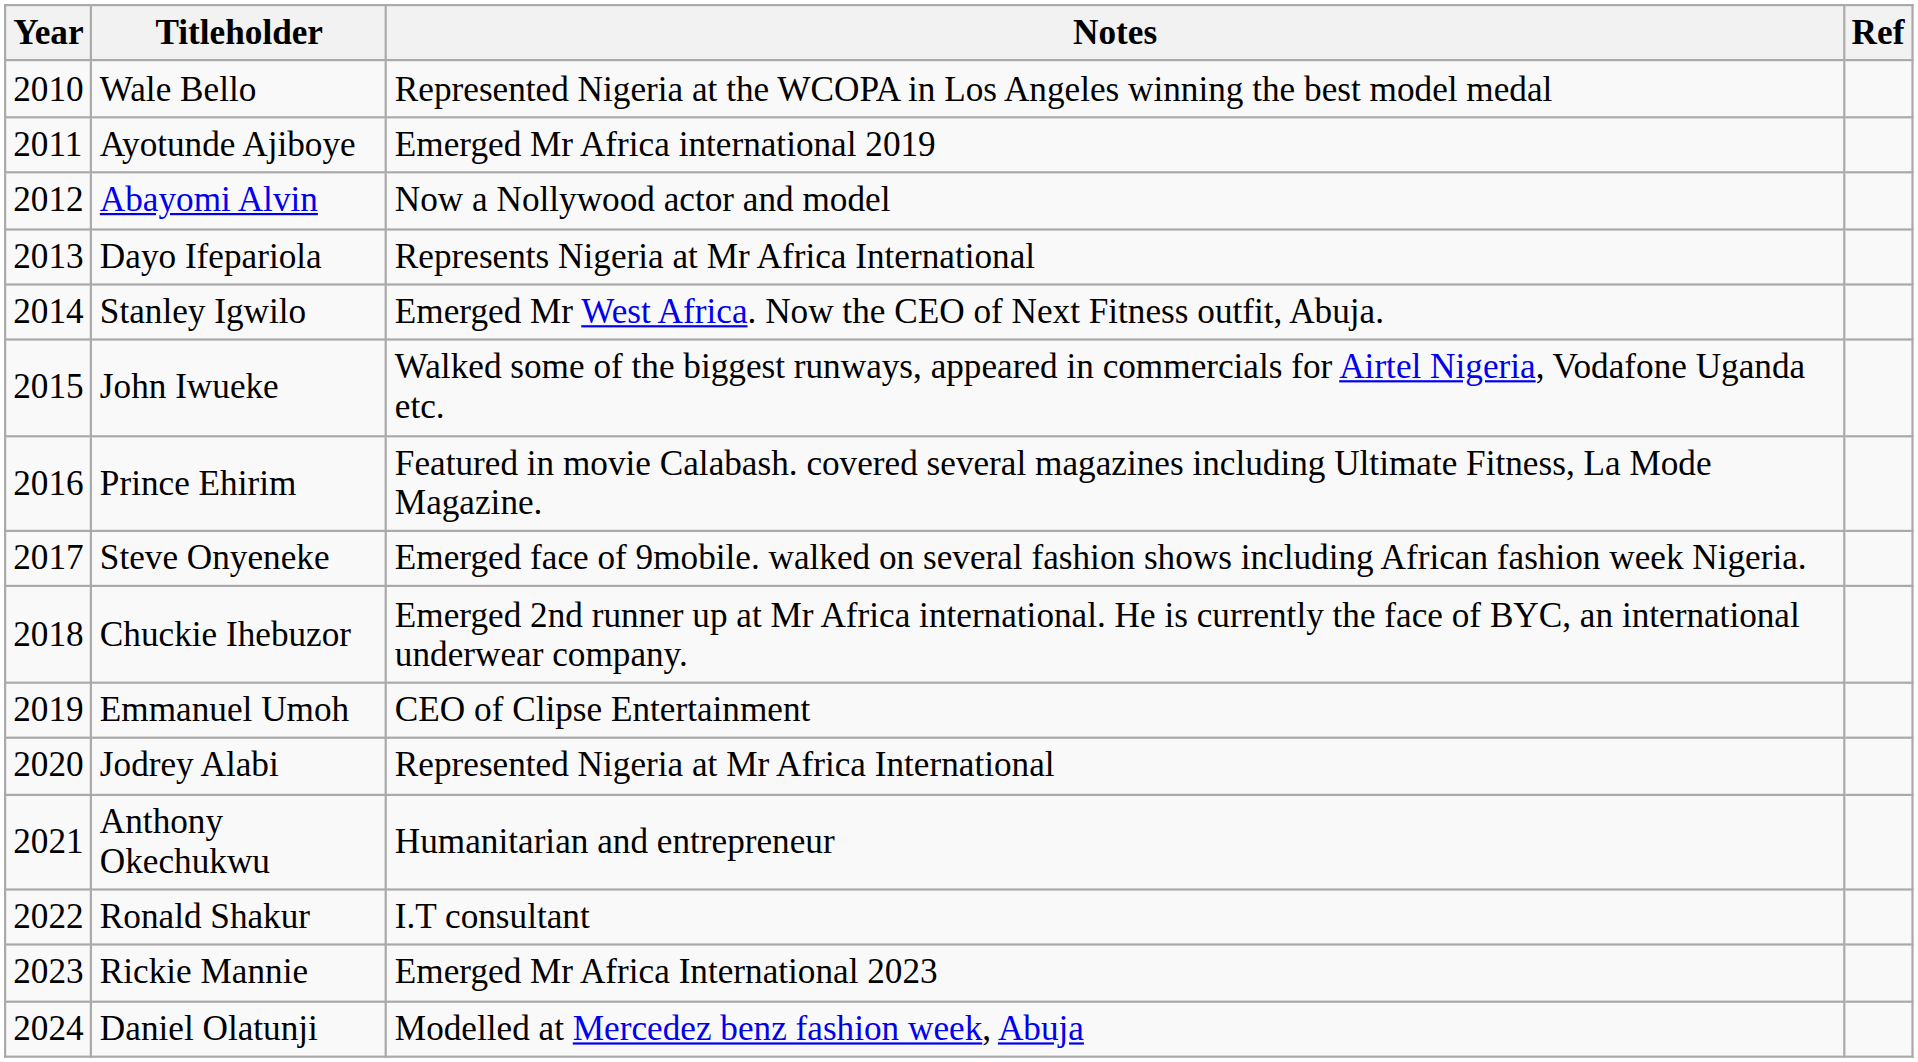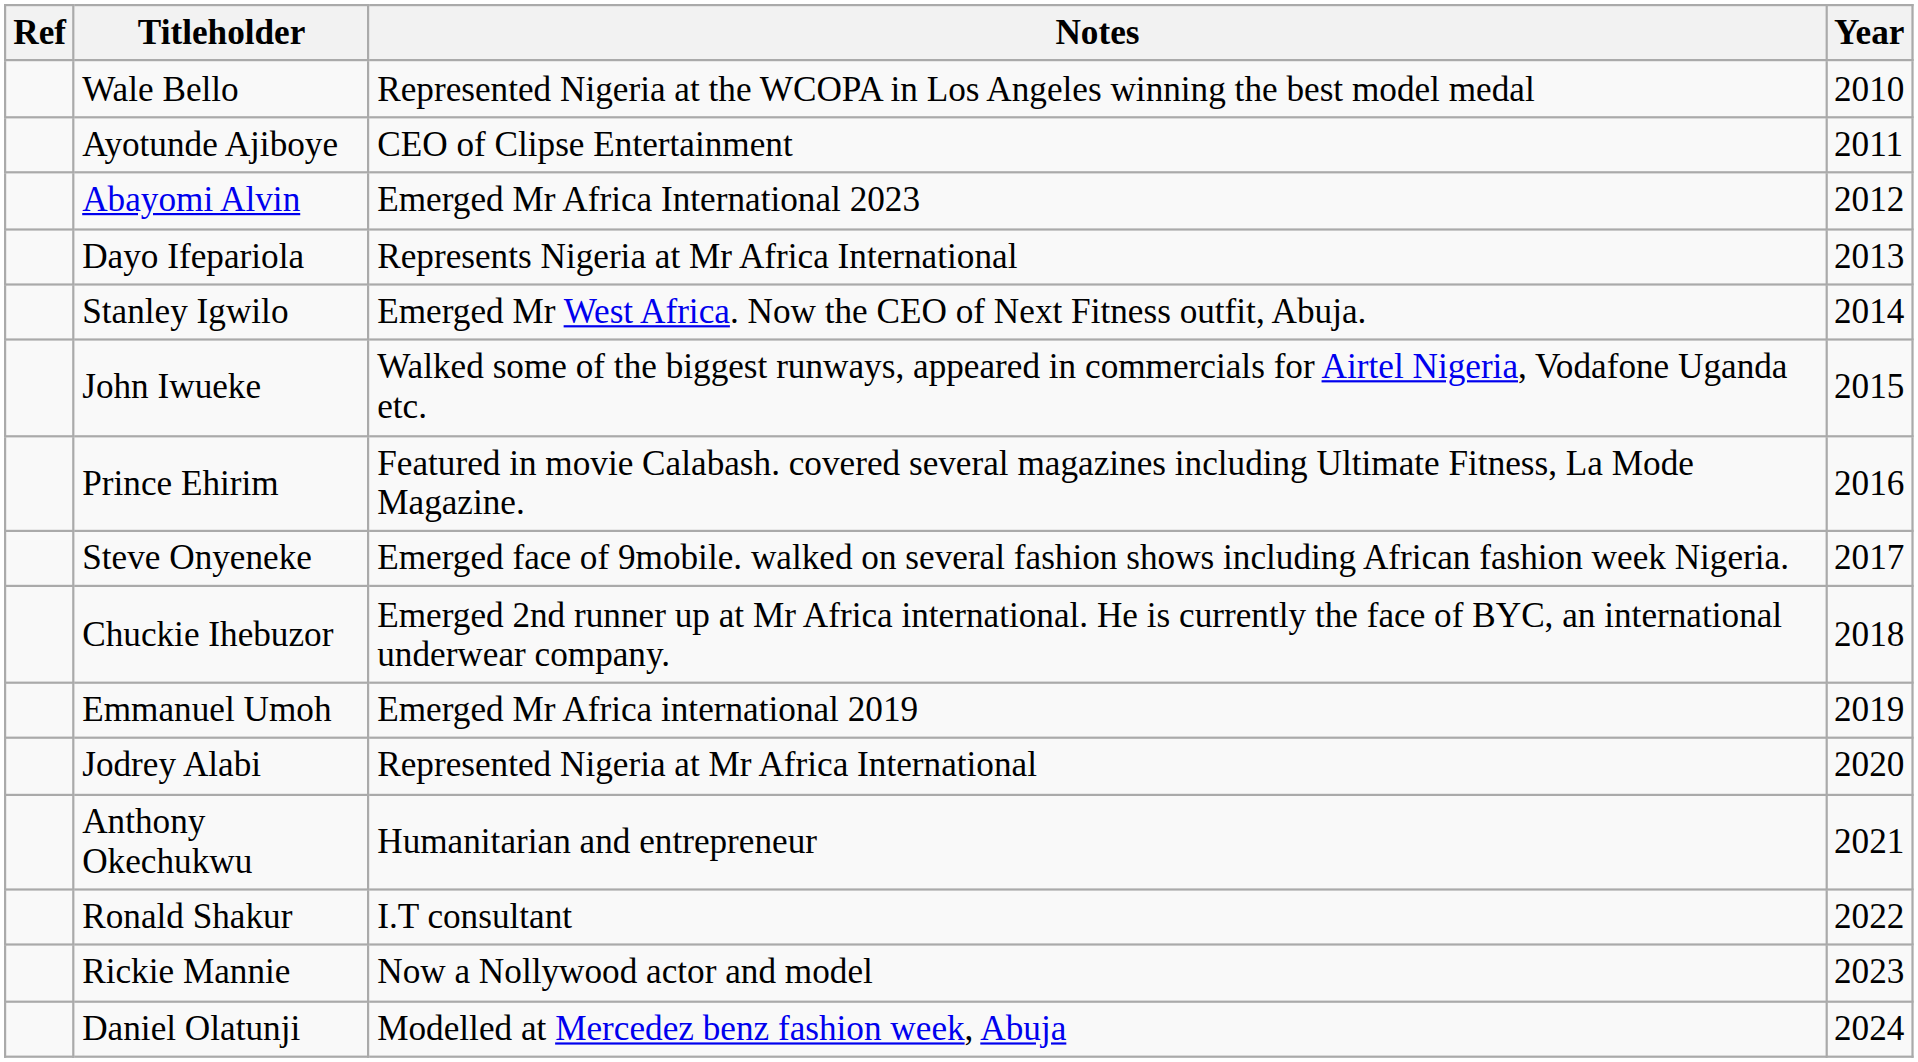 <table class="wikitable">
 <tr>
-<th>Year</th>
+<th>Ref</th>
 <th>Titleholder</th>
 <th>Notes</th>
-<th>Ref</th>
+<th>Year</th>
 </tr>
 <tr>
-<td>2010</td>
+<td></td>
 <td>Wale Bello</td>
 <td>Represented Nigeria at the WCOPA in Los Angeles winning the best model medal</td>
-<td></td>
+<td>2010</td>
 </tr>
 <tr>
+<td></td>
+<td>Ayotunde Ajiboye</td>
+<td>CEO of Clipse Entertainment</td>
 <td>2011</td>
-<td>Ayotunde Ajiboye</td>
-<td>Emerged Mr Africa international 2019</td>
-<td></td>
 </tr>
 <tr>
+<td></td>
+<td><a href='#'>Abayomi Alvin</a></td>
+<td>Emerged Mr Africa International 2023</td>
 <td>2012</td>
-<td><a href='#'>Abayomi Alvin</a></td>
-<td>Now a Nollywood actor and model</td>
-<td></td>
 </tr>
 <tr>
-<td>2013</td>
+<td></td>
 <td>Dayo Ifepariola</td>
 <td>Represents Nigeria at Mr Africa International</td>
-<td></td>
+<td>2013</td>
 </tr>
 <tr>
-<td>2014</td>
+<td></td>
 <td>Stanley Igwilo</td>
 <td>Emerged Mr <a href='#'>West Africa</a>. Now the CEO of Next Fitness outfit, Abuja.</td>
-<td></td>
+<td>2014</td>
 </tr>
 <tr>
-<td>2015</td>
+<td></td>
 <td>John Iwueke</td>
 <td>Walked some of the biggest runways, appeared in commercials for <a href='#'>Airtel Nigeria</a>, Vodafone Uganda etc.</td>
-<td></td>
+<td>2015</td>
 </tr>
 <tr>
-<td>2016</td>
+<td></td>
 <td>Prince Ehirim</td>
 <td>Featured in movie Calabash. covered several magazines including Ultimate Fitness, La Mode Magazine.</td>
-<td></td>
+<td>2016</td>
 </tr>
 <tr>
-<td>2017</td>
+<td></td>
 <td>Steve Onyeneke</td>
 <td>Emerged face of 9mobile. walked on several fashion shows including African fashion week Nigeria.</td>
-<td></td>
+<td>2017</td>
 </tr>
 <tr>
-<td>2018</td>
+<td></td>
 <td>Chuckie Ihebuzor</td>
 <td>Emerged 2nd runner up at Mr Africa international. He is currently the face of BYC, an international underwear company.</td>
-<td></td>
+<td>2018</td>
 </tr>
 <tr>
+<td></td>
+<td>Emmanuel Umoh</td>
+<td>Emerged Mr Africa international 2019</td>
 <td>2019</td>
-<td>Emmanuel Umoh</td>
-<td>CEO of Clipse Entertainment</td>
-<td></td>
 </tr>
 <tr>
-<td>2020</td>
+<td></td>
 <td>Jodrey Alabi</td>
 <td>Represented Nigeria at Mr Africa International</td>
-<td></td>
+<td>2020</td>
 </tr>
 <tr>
-<td>2021</td>
+<td></td>
 <td>Anthony Okechukwu</td>
 <td>Humanitarian and entrepreneur</td>
-<td></td>
+<td>2021</td>
 </tr>
 <tr>
-<td>2022</td>
+<td></td>
 <td>Ronald Shakur</td>
 <td>I.T consultant</td>
-<td></td>
+<td>2022</td>
 </tr>
 <tr>
+<td></td>
+<td>Rickie Mannie</td>
+<td>Now a Nollywood actor and model</td>
 <td>2023</td>
-<td>Rickie Mannie</td>
-<td>Emerged Mr Africa International 2023</td>
-<td></td>
 </tr>
 <tr>
-<td>2024</td>
+<td></td>
 <td>Daniel Olatunji</td>
 <td>Modelled at <a href='#'>Mercedez benz fashion week</a>, <a href='#'>Abuja</a></td>
-<td></td>
+<td>2024</td>
 </tr>
 </table>
